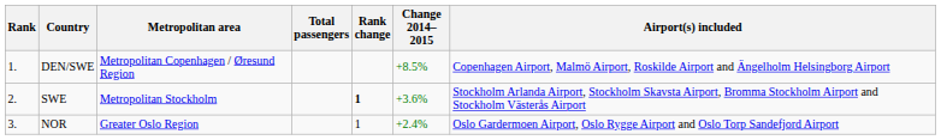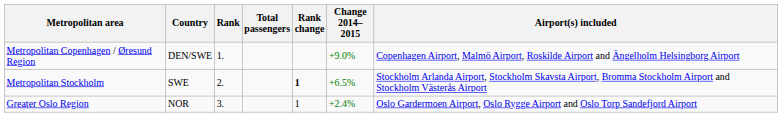 <table class="wikitable sortable">
 <tr>
+<th>Metropolitan area</th>
+<th>Country</th>
 <th>Rank</th>
-<th>Country</th>
-<th>Metropolitan area</th>
 <th>Total<br>passengers</th>
 <th>Rank<br>change</th>
 <th>Change<br>2014–2015</th>
 <th>Airport(s) included</th>
 </tr>
 <tr>
+<td><a href='#'>Metropolitan Copenhagen</a> / <a href='#'>Øresund Region</a></td>
+<td>DEN/SWE</td>
 <td>1.</td>
-<td>DEN/SWE</td>
-<td><a href='#'>Metropolitan Copenhagen</a> / <a href='#'>Øresund Region</a></td>
 <td></td>
 <td></td>
-<td style="color:green">+8.5%</td>
+<td style="color:green">+9.0%</td>
 <td><a href='#'>Copenhagen Airport</a>, <a href='#'>Malmö Airport</a>, <a href='#'>Roskilde Airport</a> and <a href='#'>Ängelholm Helsingborg Airport</a></td>
 </tr>
 <tr>
+<td><a href='#'>Metropolitan Stockholm</a></td>
+<td>SWE</td>
 <td>2.</td>
-<td>SWE</td>
-<td><a href='#'>Metropolitan Stockholm</a></td>
 <td></td>
 <td><strong>1</strong></td>
-<td style="color:green">+3.6%</td>
+<td style="color:green">+6.5%</td>
 <td><a href='#'>Stockholm Arlanda Airport</a>, <a href='#'>Stockholm Skavsta Airport</a>, <a href='#'>Bromma Stockholm Airport</a> and <a href='#'>Stockholm Västerås Airport</a></td>
 </tr>
 <tr>
+<td><a href='#'>Greater Oslo Region</a></td>
+<td>NOR</td>
 <td>3.</td>
-<td>NOR</td>
-<td><a href='#'>Greater Oslo Region</a></td>
 <td></td>
 <td>1</td>
 <td style="color:green">+2.4%</td>
 <td><a href='#'>Oslo Gardermoen Airport</a>, <a href='#'>Oslo Rygge Airport</a> and <a href='#'>Oslo Torp Sandefjord Airport</a></td>
 </tr>
 </table>
